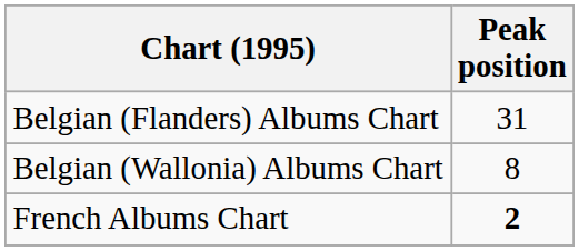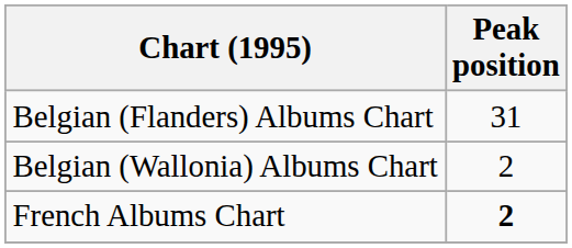 <table class="wikitable sortable">
 <tr>
 <th>Chart (1995)</th>
 <th>Peak<br>position</th>
 </tr>
 <tr>
 <td>Belgian (Flanders) Albums Chart</td>
 <td align="center">31</td>
 </tr>
 <tr>
 <td>Belgian (Wallonia) Albums Chart</td>
-<td align="center">8</td>
+<td align="center">2</td>
 </tr>
 <tr>
 <td>French Albums Chart</td>
 <td align="center"><strong>2</strong></td>
 </tr>
 <tr>
 </tr>
 </table>
